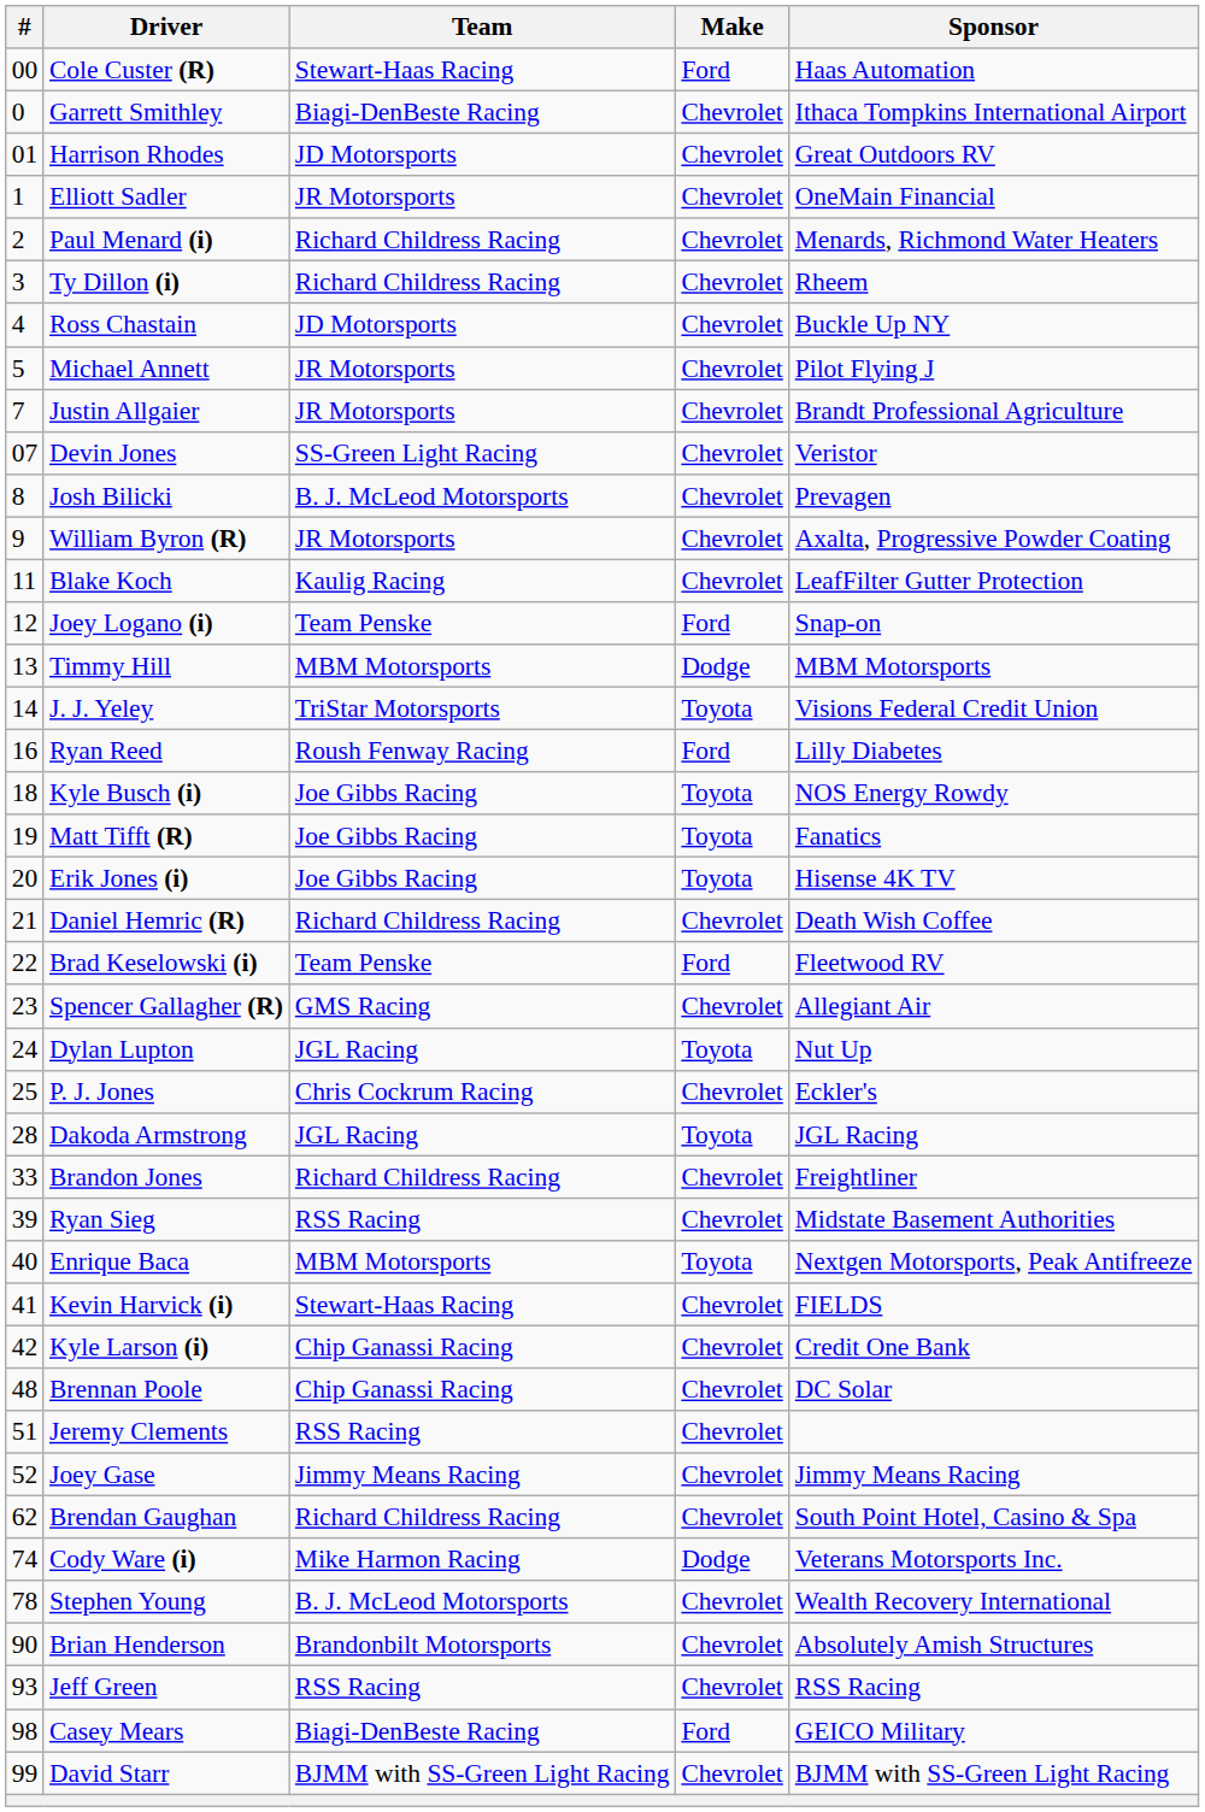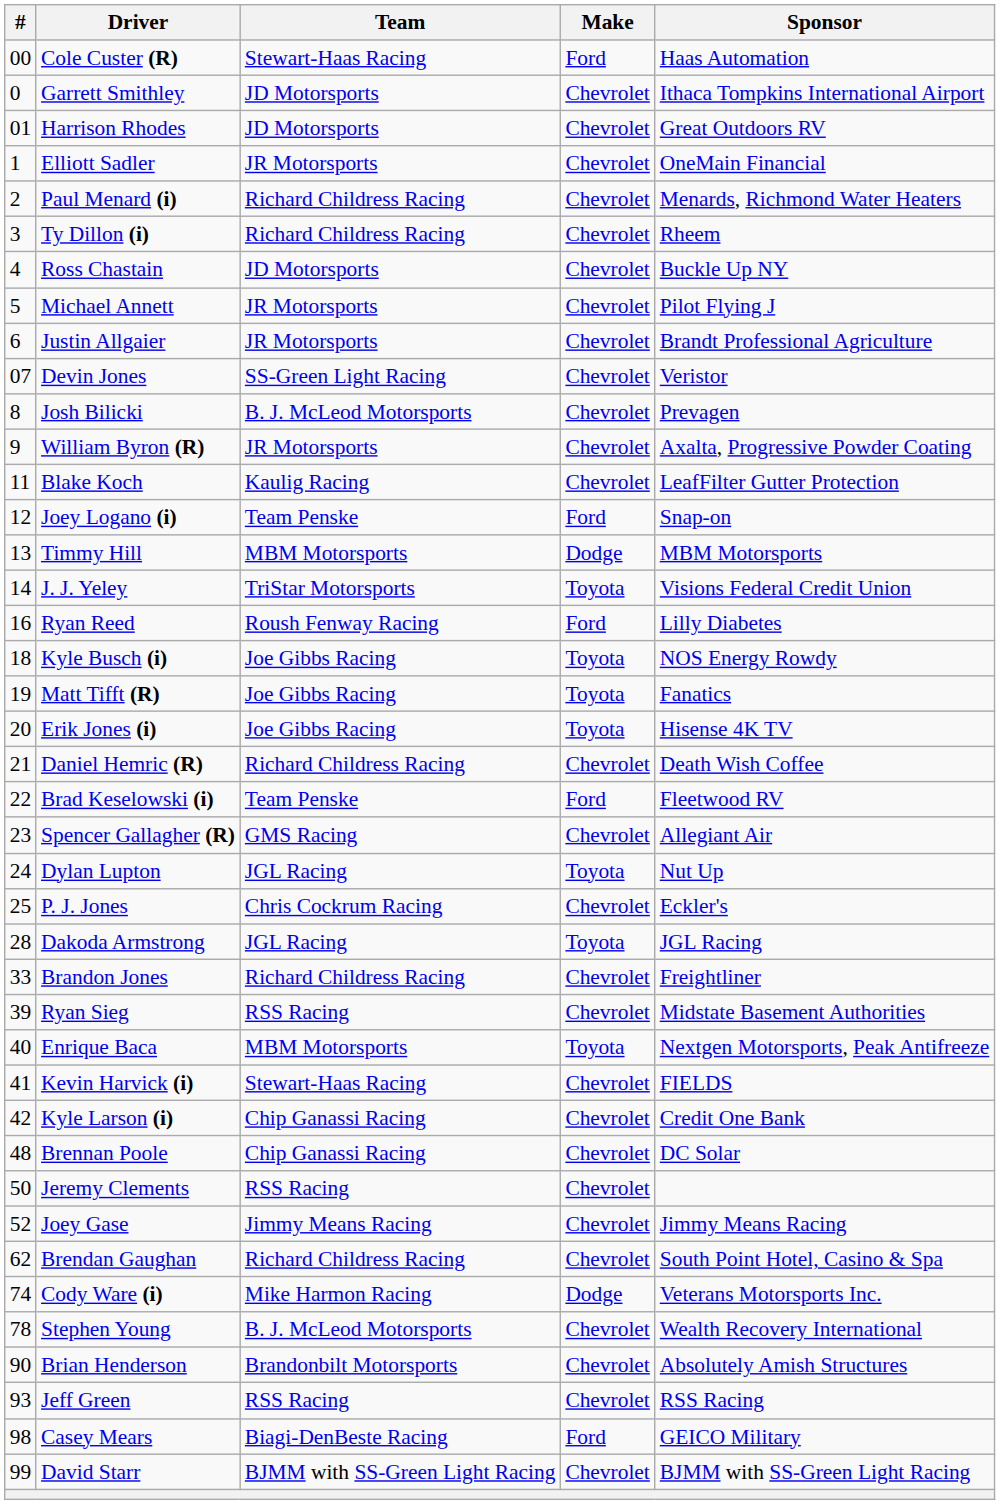 <table class="wikitable" style="font-size: 95%;">
 <tr>
 <th>#</th>
 <th>Driver</th>
 <th>Team</th>
 <th>Make</th>
 <th>Sponsor</th>
 </tr>
 <tr>
 <td>00</td>
 <td><a href='#'>Cole Custer</a> <strong>(R)</strong></td>
 <td><a href='#'>Stewart-Haas Racing</a></td>
 <td><a href='#'>Ford</a></td>
 <td><a href='#'>Haas Automation</a></td>
 </tr>
 <tr>
 <td>0</td>
 <td><a href='#'>Garrett Smithley</a></td>
-<td><a href='#'>Biagi-DenBeste Racing</a></td>
+<td><a href='#'>JD Motorsports</a></td>
 <td><a href='#'>Chevrolet</a></td>
 <td><a href='#'>Ithaca Tompkins International Airport</a></td>
 </tr>
 <tr>
 <td>01</td>
 <td><a href='#'>Harrison Rhodes</a></td>
 <td><a href='#'>JD Motorsports</a></td>
 <td><a href='#'>Chevrolet</a></td>
 <td><a href='#'>Great Outdoors RV</a></td>
 </tr>
 <tr>
 <td>1</td>
 <td><a href='#'>Elliott Sadler</a></td>
 <td><a href='#'>JR Motorsports</a></td>
 <td><a href='#'>Chevrolet</a></td>
 <td><a href='#'>OneMain Financial</a></td>
 </tr>
 <tr>
 <td>2</td>
 <td><a href='#'>Paul Menard</a> <strong>(i)</strong></td>
 <td><a href='#'>Richard Childress Racing</a></td>
 <td><a href='#'>Chevrolet</a></td>
 <td><a href='#'>Menards</a>, <a href='#'>Richmond Water Heaters</a></td>
 </tr>
 <tr>
 <td>3</td>
 <td><a href='#'>Ty Dillon</a> <strong>(i)</strong></td>
 <td><a href='#'>Richard Childress Racing</a></td>
 <td><a href='#'>Chevrolet</a></td>
 <td><a href='#'>Rheem</a></td>
 </tr>
 <tr>
 <td>4</td>
 <td><a href='#'>Ross Chastain</a></td>
 <td><a href='#'>JD Motorsports</a></td>
 <td><a href='#'>Chevrolet</a></td>
 <td><a href='#'>Buckle Up NY</a></td>
 </tr>
 <tr>
 <td>5</td>
 <td><a href='#'>Michael Annett</a></td>
 <td><a href='#'>JR Motorsports</a></td>
 <td><a href='#'>Chevrolet</a></td>
 <td><a href='#'>Pilot Flying J</a></td>
 </tr>
 <tr>
-<td>7</td>
+<td>6</td>
 <td><a href='#'>Justin Allgaier</a></td>
 <td><a href='#'>JR Motorsports</a></td>
 <td><a href='#'>Chevrolet</a></td>
 <td><a href='#'>Brandt Professional Agriculture</a></td>
 </tr>
 <tr>
 <td>07</td>
 <td><a href='#'>Devin Jones</a></td>
 <td><a href='#'>SS-Green Light Racing</a></td>
 <td><a href='#'>Chevrolet</a></td>
 <td><a href='#'>Veristor</a></td>
 </tr>
 <tr>
 <td>8</td>
 <td><a href='#'>Josh Bilicki</a></td>
 <td><a href='#'>B. J. McLeod Motorsports</a></td>
 <td><a href='#'>Chevrolet</a></td>
 <td><a href='#'>Prevagen</a></td>
 </tr>
 <tr>
 <td>9</td>
 <td><a href='#'>William Byron</a> <strong>(R)</strong></td>
 <td><a href='#'>JR Motorsports</a></td>
 <td><a href='#'>Chevrolet</a></td>
 <td><a href='#'>Axalta</a>, <a href='#'>Progressive Powder Coating</a></td>
 </tr>
 <tr>
 <td>11</td>
 <td><a href='#'>Blake Koch</a></td>
 <td><a href='#'>Kaulig Racing</a></td>
 <td><a href='#'>Chevrolet</a></td>
 <td><a href='#'>LeafFilter Gutter Protection</a></td>
 </tr>
 <tr>
 <td>12</td>
 <td><a href='#'>Joey Logano</a> <strong>(i)</strong></td>
 <td><a href='#'>Team Penske</a></td>
 <td><a href='#'>Ford</a></td>
 <td><a href='#'>Snap-on</a></td>
 </tr>
 <tr>
 <td>13</td>
 <td><a href='#'>Timmy Hill</a></td>
 <td><a href='#'>MBM Motorsports</a></td>
 <td><a href='#'>Dodge</a></td>
 <td><a href='#'>MBM Motorsports</a></td>
 </tr>
 <tr>
 <td>14</td>
 <td><a href='#'>J. J. Yeley</a></td>
 <td><a href='#'>TriStar Motorsports</a></td>
 <td><a href='#'>Toyota</a></td>
 <td><a href='#'>Visions Federal Credit Union</a></td>
 </tr>
 <tr>
 <td>16</td>
 <td><a href='#'>Ryan Reed</a></td>
 <td><a href='#'>Roush Fenway Racing</a></td>
 <td><a href='#'>Ford</a></td>
 <td><a href='#'>Lilly Diabetes</a></td>
 </tr>
 <tr>
 <td>18</td>
 <td><a href='#'>Kyle Busch</a> <strong>(i)</strong></td>
 <td><a href='#'>Joe Gibbs Racing</a></td>
 <td><a href='#'>Toyota</a></td>
 <td><a href='#'>NOS Energy Rowdy</a></td>
 </tr>
 <tr>
 <td>19</td>
 <td><a href='#'>Matt Tifft</a> <strong>(R)</strong></td>
 <td><a href='#'>Joe Gibbs Racing</a></td>
 <td><a href='#'>Toyota</a></td>
 <td><a href='#'>Fanatics</a></td>
 </tr>
 <tr>
 <td>20</td>
 <td><a href='#'>Erik Jones</a> <strong>(i)</strong></td>
 <td><a href='#'>Joe Gibbs Racing</a></td>
 <td><a href='#'>Toyota</a></td>
 <td><a href='#'>Hisense 4K TV</a></td>
 </tr>
 <tr>
 <td>21</td>
 <td><a href='#'>Daniel Hemric</a> <strong>(R)</strong></td>
 <td><a href='#'>Richard Childress Racing</a></td>
 <td><a href='#'>Chevrolet</a></td>
 <td><a href='#'>Death Wish Coffee</a></td>
 </tr>
 <tr>
 <td>22</td>
 <td><a href='#'>Brad Keselowski</a> <strong>(i)</strong></td>
 <td><a href='#'>Team Penske</a></td>
 <td><a href='#'>Ford</a></td>
 <td><a href='#'>Fleetwood RV</a></td>
 </tr>
 <tr>
 <td>23</td>
 <td><a href='#'>Spencer Gallagher</a> <strong>(R)</strong></td>
 <td><a href='#'>GMS Racing</a></td>
 <td><a href='#'>Chevrolet</a></td>
 <td><a href='#'>Allegiant Air</a></td>
 </tr>
 <tr>
 <td>24</td>
 <td><a href='#'>Dylan Lupton</a></td>
 <td><a href='#'>JGL Racing</a></td>
 <td><a href='#'>Toyota</a></td>
 <td><a href='#'>Nut Up</a></td>
 </tr>
 <tr>
 <td>25</td>
 <td><a href='#'>P. J. Jones</a></td>
 <td><a href='#'>Chris Cockrum Racing</a></td>
 <td><a href='#'>Chevrolet</a></td>
 <td><a href='#'>Eckler's</a></td>
 </tr>
 <tr>
 <td>28</td>
 <td><a href='#'>Dakoda Armstrong</a></td>
 <td><a href='#'>JGL Racing</a></td>
 <td><a href='#'>Toyota</a></td>
 <td><a href='#'>JGL Racing</a></td>
 </tr>
 <tr>
 <td>33</td>
 <td><a href='#'>Brandon Jones</a></td>
 <td><a href='#'>Richard Childress Racing</a></td>
 <td><a href='#'>Chevrolet</a></td>
 <td><a href='#'>Freightliner</a></td>
 </tr>
 <tr>
 <td>39</td>
 <td><a href='#'>Ryan Sieg</a></td>
 <td><a href='#'>RSS Racing</a></td>
 <td><a href='#'>Chevrolet</a></td>
 <td><a href='#'>Midstate Basement Authorities</a></td>
 </tr>
 <tr>
 <td>40</td>
 <td><a href='#'>Enrique Baca</a></td>
 <td><a href='#'>MBM Motorsports</a></td>
 <td><a href='#'>Toyota</a></td>
 <td><a href='#'>Nextgen Motorsports</a>, <a href='#'>Peak Antifreeze</a></td>
 </tr>
 <tr>
 <td>41</td>
 <td><a href='#'>Kevin Harvick</a> <strong>(i)</strong></td>
 <td><a href='#'>Stewart-Haas Racing</a></td>
 <td><a href='#'>Chevrolet</a></td>
 <td><a href='#'>FIELDS</a></td>
 </tr>
 <tr>
 <td>42</td>
 <td><a href='#'>Kyle Larson</a> <strong>(i)</strong></td>
 <td><a href='#'>Chip Ganassi Racing</a></td>
 <td><a href='#'>Chevrolet</a></td>
 <td><a href='#'>Credit One Bank</a></td>
 </tr>
 <tr>
 <td>48</td>
 <td><a href='#'>Brennan Poole</a></td>
 <td><a href='#'>Chip Ganassi Racing</a></td>
 <td><a href='#'>Chevrolet</a></td>
 <td><a href='#'>DC Solar</a></td>
 </tr>
 <tr>
-<td>51</td>
+<td>50</td>
 <td><a href='#'>Jeremy Clements</a></td>
 <td><a href='#'>RSS Racing</a></td>
 <td><a href='#'>Chevrolet</a></td>
 <td></td>
 </tr>
 <tr>
 <td>52</td>
 <td><a href='#'>Joey Gase</a></td>
 <td><a href='#'>Jimmy Means Racing</a></td>
 <td><a href='#'>Chevrolet</a></td>
 <td><a href='#'>Jimmy Means Racing</a></td>
 </tr>
 <tr>
 <td>62</td>
 <td><a href='#'>Brendan Gaughan</a></td>
 <td><a href='#'>Richard Childress Racing</a></td>
 <td><a href='#'>Chevrolet</a></td>
 <td><a href='#'>South Point Hotel, Casino & Spa</a></td>
 </tr>
 <tr>
 <td>74</td>
 <td><a href='#'>Cody Ware</a> <strong>(i)</strong></td>
 <td><a href='#'>Mike Harmon Racing</a></td>
 <td><a href='#'>Dodge</a></td>
 <td><a href='#'>Veterans Motorsports Inc.</a></td>
 </tr>
 <tr>
 <td>78</td>
 <td><a href='#'>Stephen Young</a></td>
 <td><a href='#'>B. J. McLeod Motorsports</a></td>
 <td><a href='#'>Chevrolet</a></td>
 <td><a href='#'>Wealth Recovery International</a></td>
 </tr>
 <tr>
 <td>90</td>
 <td><a href='#'>Brian Henderson</a></td>
 <td><a href='#'>Brandonbilt Motorsports</a></td>
 <td><a href='#'>Chevrolet</a></td>
 <td><a href='#'>Absolutely Amish Structures</a></td>
 </tr>
 <tr>
 <td>93</td>
 <td><a href='#'>Jeff Green</a></td>
 <td><a href='#'>RSS Racing</a></td>
 <td><a href='#'>Chevrolet</a></td>
 <td><a href='#'>RSS Racing</a></td>
 </tr>
 <tr>
 <td>98</td>
 <td><a href='#'>Casey Mears</a></td>
 <td><a href='#'>Biagi-DenBeste Racing</a></td>
 <td><a href='#'>Ford</a></td>
 <td><a href='#'>GEICO Military</a></td>
 </tr>
 <tr>
 <td>99</td>
 <td><a href='#'>David Starr</a></td>
 <td><a href='#'>BJMM</a> with <a href='#'>SS-Green Light Racing</a></td>
 <td><a href='#'>Chevrolet</a></td>
 <td><a href='#'>BJMM</a> with <a href='#'>SS-Green Light Racing</a></td>
 </tr>
 <tr>
 <th colspan="5"></th>
 </tr>
 </table>
